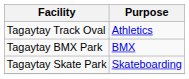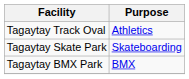 <table class="wikitable sortable">
 <tr>
 <th>Facility</th>
 <th>Purpose</th>
 </tr>
 <tr>
 <td>Tagaytay Track Oval</td>
 <td><a href='#'>Athletics</a></td>
 </tr>
 <tr>
+<td>Tagaytay Skate Park</td>
+<td><a href='#'>Skateboarding</a></td>
+</tr>
+<tr>
 <td>Tagaytay BMX Park</td>
 <td><a href='#'>BMX</a></td>
 </tr>
 <tr>
-<td>Tagaytay Skate Park</td>
-<td><a href='#'>Skateboarding</a></td>
-</tr>
-<tr>
 </tr>
 </table>
